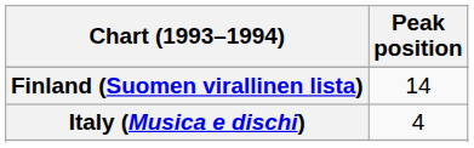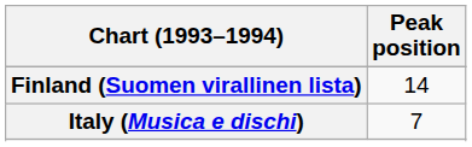 <table class="wikitable sortable plainrowheaders" style="text-align:center">
 <tr>
 <th>Chart (1993–1994)</th>
 <th>Peak<br>position</th>
 </tr>
 <tr>
 </tr>
 <tr>
 <th scope="row">Finland (<a href='#'>Suomen virallinen lista</a>)</th>
 <td align="center">14</td>
 </tr>
 <tr>
 <th scope="row">Italy (<em><a href='#'>Musica e dischi</a></em>)</th>
-<td>4</td>
+<td>7</td>
 </tr>
 <tr>
 </tr>
 <tr>
 </tr>
 </table>
